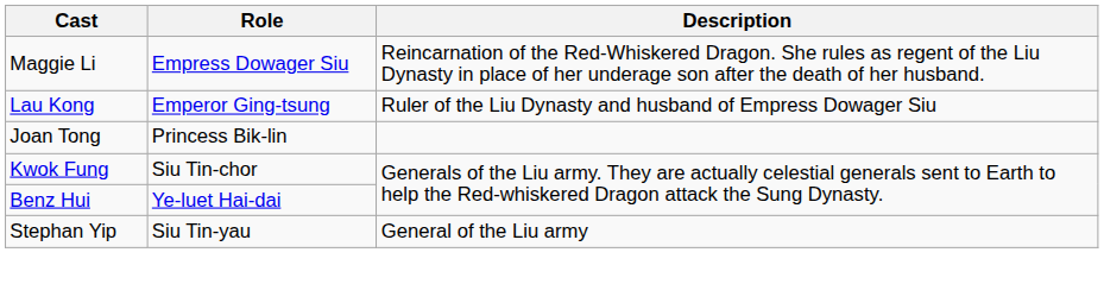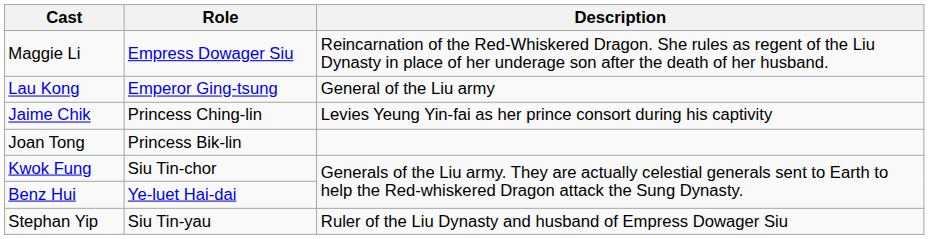 <table class="wikitable" width="70%">
 <tr>
 <th style="width:13%">Cast</th>
 <th style="width:21%">Role</th>
 <th style="width:66%">Description</th>
 </tr>
 <tr>
 <td>Maggie Li</td>
 <td><a href='#'>Empress Dowager Siu</a></td>
 <td>Reincarnation of the Red-Whiskered Dragon. She rules as regent of the Liu Dynasty in place of her underage son after the death of her husband.</td>
 </tr>
 <tr>
 <td><a href='#'>Lau Kong</a></td>
 <td><a href='#'>Emperor Ging-tsung</a></td>
-<td>Ruler of the Liu Dynasty and husband of Empress Dowager Siu</td>
+<td>General of the Liu army</td>
+</tr>
+<tr>
+<td><a href='#'>Jaime Chik</a></td>
+<td>Princess Ching-lin</td>
+<td>Levies Yeung Yin-fai as her prince consort during his captivity</td>
 </tr>
 <tr>
 <td>Joan Tong</td>
 <td>Princess Bik-lin</td>
 <td></td>
 </tr>
 <tr>
 <td><a href='#'>Kwok Fung</a></td>
 <td>Siu Tin-chor</td>
 <td rowspan=2>Generals of the Liu army. They are actually celestial generals sent to Earth to help the Red-whiskered Dragon attack the Sung Dynasty.</td>
 </tr>
 <tr>
 <td><a href='#'>Benz Hui</a></td>
 <td><a href='#'>Ye-luet Hai-dai</a></td>
 </tr>
 <tr>
 <td>Stephan Yip</td>
 <td>Siu Tin-yau</td>
-<td>General of the Liu army</td>
+<td>Ruler of the Liu Dynasty and husband of Empress Dowager Siu</td>
 </tr>
 </table>
